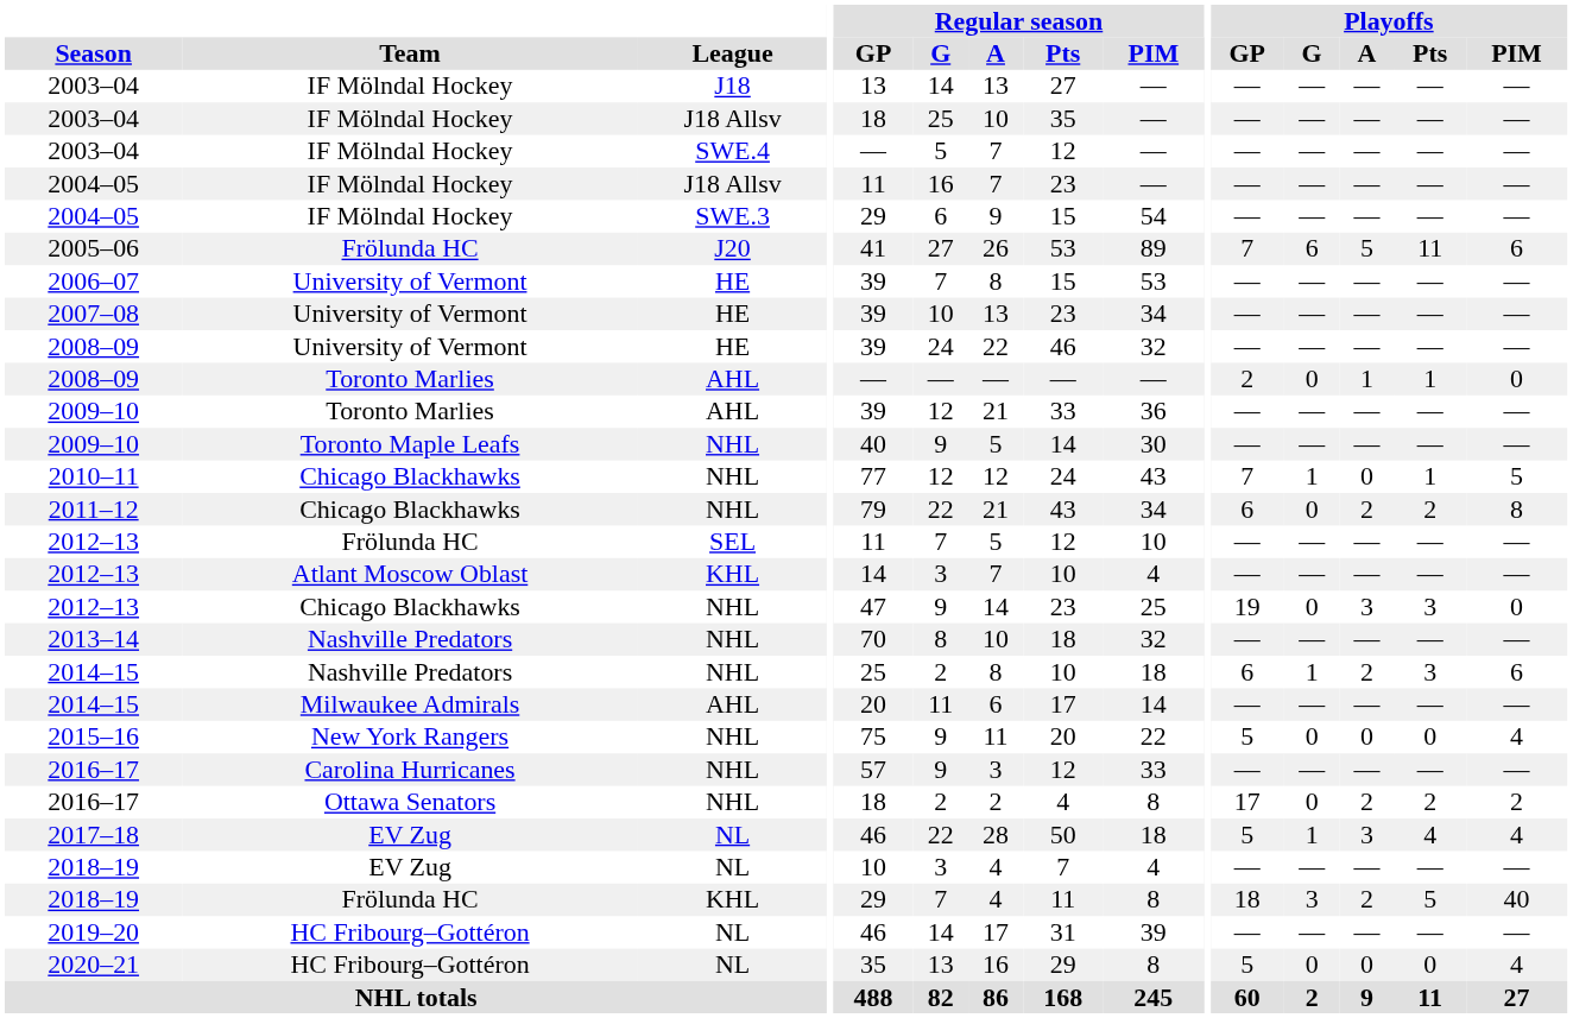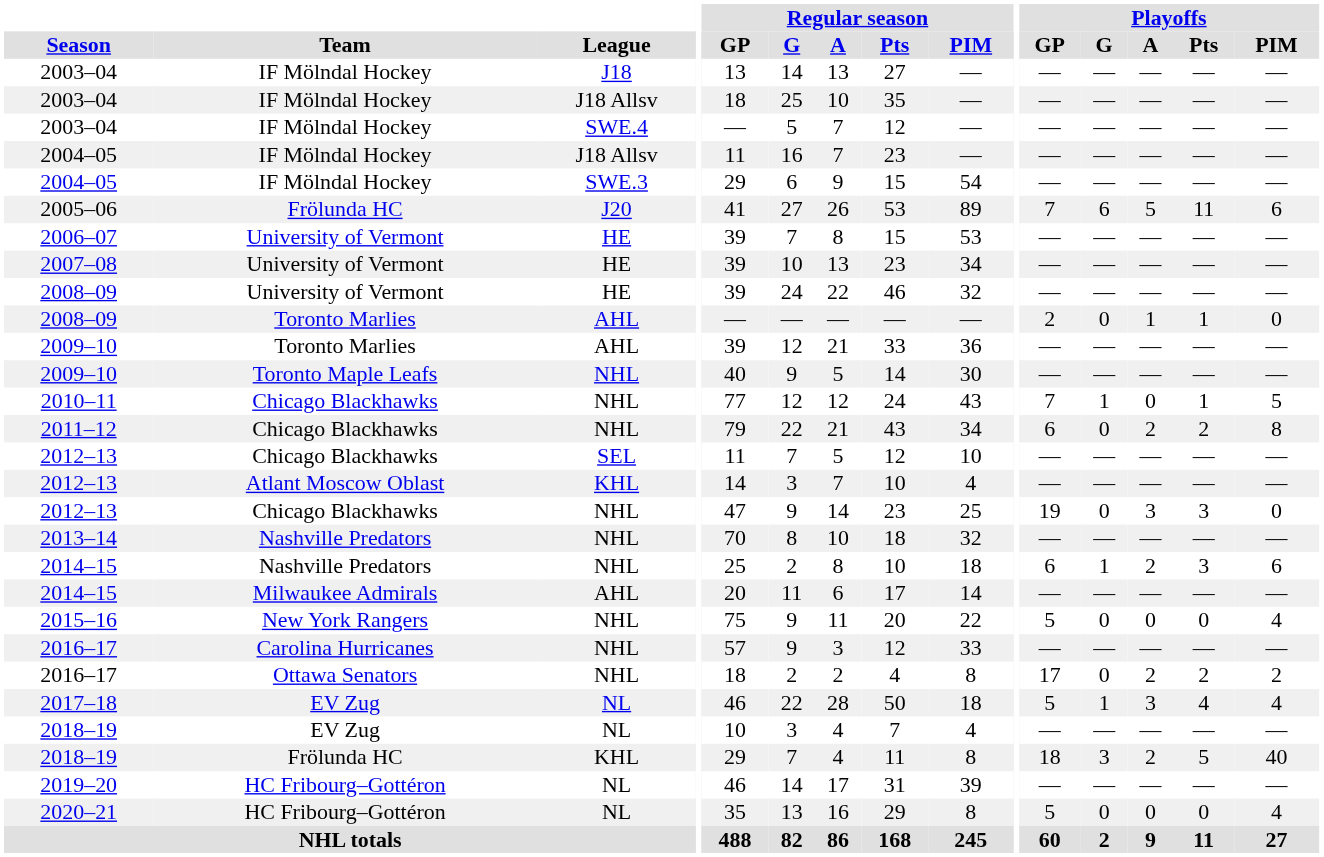 <table border="0" cellpadding="1" cellspacing="0" style="text-align:center; width:60em;">
 <tr bgcolor="#e0e0e0">
 <th colspan="3" bgcolor="#ffffff"></th>
 <th rowspan="100" bgcolor="#ffffff"></th>
 <th colspan="5"><a href='#'>Regular season</a></th>
 <th rowspan="100" bgcolor="#ffffff"></th>
 <th colspan="5"><a href='#'>Playoffs</a></th>
 </tr>
 <tr bgcolor="#e0e0e0">
 <th><a href='#'>Season</a></th>
 <th>Team</th>
 <th>League</th>
 <th>GP</th>
 <th><a href='#'>G</a></th>
 <th><a href='#'>A</a></th>
 <th><a href='#'>Pts</a></th>
 <th><a href='#'>PIM</a></th>
 <th>GP</th>
 <th>G</th>
 <th>A</th>
 <th>Pts</th>
 <th>PIM</th>
 </tr>
 <tr>
 <td>2003–04</td>
 <td>IF Mölndal Hockey</td>
 <td><a href='#'>J18</a></td>
 <td>13</td>
 <td>14</td>
 <td>13</td>
 <td>27</td>
 <td>—</td>
 <td>—</td>
 <td>—</td>
 <td>—</td>
 <td>—</td>
 <td>—</td>
 </tr>
 <tr bgcolor="#f0f0f0">
 <td>2003–04</td>
 <td>IF Mölndal Hockey</td>
 <td>J18 Allsv</td>
 <td>18</td>
 <td>25</td>
 <td>10</td>
 <td>35</td>
 <td>—</td>
 <td>—</td>
 <td>—</td>
 <td>—</td>
 <td>—</td>
 <td>—</td>
 </tr>
 <tr>
 <td>2003–04</td>
 <td>IF Mölndal Hockey</td>
 <td><a href='#'>SWE.4</a></td>
 <td>—</td>
 <td>5</td>
 <td>7</td>
 <td>12</td>
 <td>—</td>
 <td>—</td>
 <td>—</td>
 <td>—</td>
 <td>—</td>
 <td>—</td>
 </tr>
 <tr bgcolor="#f0f0f0">
 <td>2004–05</td>
 <td>IF Mölndal Hockey</td>
 <td>J18 Allsv</td>
 <td>11</td>
 <td>16</td>
 <td>7</td>
 <td>23</td>
 <td>—</td>
 <td>—</td>
 <td>—</td>
 <td>—</td>
 <td>—</td>
 <td>—</td>
 </tr>
 <tr>
 <td><a href='#'>2004–05</a></td>
 <td>IF Mölndal Hockey</td>
 <td><a href='#'>SWE.3</a></td>
 <td>29</td>
 <td>6</td>
 <td>9</td>
 <td>15</td>
 <td>54</td>
 <td>—</td>
 <td>—</td>
 <td>—</td>
 <td>—</td>
 <td>—</td>
 </tr>
 <tr bgcolor="#f0f0f0">
 <td>2005–06</td>
 <td><a href='#'>Frölunda HC</a></td>
 <td><a href='#'>J20</a></td>
 <td>41</td>
 <td>27</td>
 <td>26</td>
 <td>53</td>
 <td>89</td>
 <td>7</td>
 <td>6</td>
 <td>5</td>
 <td>11</td>
 <td>6</td>
 </tr>
 <tr>
 <td><a href='#'>2006–07</a></td>
 <td><a href='#'>University of Vermont</a></td>
 <td><a href='#'>HE</a></td>
 <td>39</td>
 <td>7</td>
 <td>8</td>
 <td>15</td>
 <td>53</td>
 <td>—</td>
 <td>—</td>
 <td>—</td>
 <td>—</td>
 <td>—</td>
 </tr>
 <tr bgcolor="#f0f0f0">
 <td><a href='#'>2007–08</a></td>
 <td>University of Vermont</td>
 <td>HE</td>
 <td>39</td>
 <td>10</td>
 <td>13</td>
 <td>23</td>
 <td>34</td>
 <td>—</td>
 <td>—</td>
 <td>—</td>
 <td>—</td>
 <td>—</td>
 </tr>
 <tr>
 <td><a href='#'>2008–09</a></td>
 <td>University of Vermont</td>
 <td>HE</td>
 <td>39</td>
 <td>24</td>
 <td>22</td>
 <td>46</td>
 <td>32</td>
 <td>—</td>
 <td>—</td>
 <td>—</td>
 <td>—</td>
 <td>—</td>
 </tr>
 <tr bgcolor="#f0f0f0">
 <td><a href='#'>2008–09</a></td>
 <td><a href='#'>Toronto Marlies</a></td>
 <td><a href='#'>AHL</a></td>
 <td>—</td>
 <td>—</td>
 <td>—</td>
 <td>—</td>
 <td>—</td>
 <td>2</td>
 <td>0</td>
 <td>1</td>
 <td>1</td>
 <td>0</td>
 </tr>
 <tr>
 <td><a href='#'>2009–10</a></td>
 <td>Toronto Marlies</td>
 <td>AHL</td>
 <td>39</td>
 <td>12</td>
 <td>21</td>
 <td>33</td>
 <td>36</td>
 <td>—</td>
 <td>—</td>
 <td>—</td>
 <td>—</td>
 <td>—</td>
 </tr>
 <tr bgcolor="#f0f0f0">
 <td><a href='#'>2009–10</a></td>
 <td><a href='#'>Toronto Maple Leafs</a></td>
 <td><a href='#'>NHL</a></td>
 <td>40</td>
 <td>9</td>
 <td>5</td>
 <td>14</td>
 <td>30</td>
 <td>—</td>
 <td>—</td>
 <td>—</td>
 <td>—</td>
 <td>—</td>
 </tr>
 <tr>
 <td><a href='#'>2010–11</a></td>
 <td><a href='#'>Chicago Blackhawks</a></td>
 <td>NHL</td>
 <td>77</td>
 <td>12</td>
 <td>12</td>
 <td>24</td>
 <td>43</td>
 <td>7</td>
 <td>1</td>
 <td>0</td>
 <td>1</td>
 <td>5</td>
 </tr>
 <tr bgcolor="#f0f0f0">
 <td><a href='#'>2011–12</a></td>
 <td>Chicago Blackhawks</td>
 <td>NHL</td>
 <td>79</td>
 <td>22</td>
 <td>21</td>
 <td>43</td>
 <td>34</td>
 <td>6</td>
 <td>0</td>
 <td>2</td>
 <td>2</td>
 <td>8</td>
 </tr>
 <tr>
 <td><a href='#'>2012–13</a></td>
-<td>Frölunda HC</td>
+<td>Chicago Blackhawks</td>
 <td><a href='#'>SEL</a></td>
 <td>11</td>
 <td>7</td>
 <td>5</td>
 <td>12</td>
 <td>10</td>
 <td>—</td>
 <td>—</td>
 <td>—</td>
 <td>—</td>
 <td>—</td>
 </tr>
 <tr bgcolor="#f0f0f0">
 <td><a href='#'>2012–13</a></td>
 <td><a href='#'>Atlant Moscow Oblast</a></td>
 <td><a href='#'>KHL</a></td>
 <td>14</td>
 <td>3</td>
 <td>7</td>
 <td>10</td>
 <td>4</td>
 <td>—</td>
 <td>—</td>
 <td>—</td>
 <td>—</td>
 <td>—</td>
 </tr>
 <tr>
 <td><a href='#'>2012–13</a></td>
 <td>Chicago Blackhawks</td>
 <td>NHL</td>
 <td>47</td>
 <td>9</td>
 <td>14</td>
 <td>23</td>
 <td>25</td>
 <td>19</td>
 <td>0</td>
 <td>3</td>
 <td>3</td>
 <td>0</td>
 </tr>
 <tr bgcolor="#f0f0f0">
 <td><a href='#'>2013–14</a></td>
 <td><a href='#'>Nashville Predators</a></td>
 <td>NHL</td>
 <td>70</td>
 <td>8</td>
 <td>10</td>
 <td>18</td>
 <td>32</td>
 <td>—</td>
 <td>—</td>
 <td>—</td>
 <td>—</td>
 <td>—</td>
 </tr>
 <tr>
 <td><a href='#'>2014–15</a></td>
 <td>Nashville Predators</td>
 <td>NHL</td>
 <td>25</td>
 <td>2</td>
 <td>8</td>
 <td>10</td>
 <td>18</td>
 <td>6</td>
 <td>1</td>
 <td>2</td>
 <td>3</td>
 <td>6</td>
 </tr>
 <tr bgcolor="#f0f0f0">
 <td><a href='#'>2014–15</a></td>
 <td><a href='#'>Milwaukee Admirals</a></td>
 <td>AHL</td>
 <td>20</td>
 <td>11</td>
 <td>6</td>
 <td>17</td>
 <td>14</td>
 <td>—</td>
 <td>—</td>
 <td>—</td>
 <td>—</td>
 <td>—</td>
 </tr>
 <tr>
 <td><a href='#'>2015–16</a></td>
 <td><a href='#'>New York Rangers</a></td>
 <td>NHL</td>
 <td>75</td>
 <td>9</td>
 <td>11</td>
 <td>20</td>
 <td>22</td>
 <td>5</td>
 <td>0</td>
 <td>0</td>
 <td>0</td>
 <td>4</td>
 </tr>
 <tr bgcolor="#f0f0f0">
 <td><a href='#'>2016–17</a></td>
 <td><a href='#'>Carolina Hurricanes</a></td>
 <td>NHL</td>
 <td>57</td>
 <td>9</td>
 <td>3</td>
 <td>12</td>
 <td>33</td>
 <td>—</td>
 <td>—</td>
 <td>—</td>
 <td>—</td>
 <td>—</td>
 </tr>
 <tr>
 <td>2016–17</td>
 <td><a href='#'>Ottawa Senators</a></td>
 <td>NHL</td>
 <td>18</td>
 <td>2</td>
 <td>2</td>
 <td>4</td>
 <td>8</td>
 <td>17</td>
 <td>0</td>
 <td>2</td>
 <td>2</td>
 <td>2</td>
 </tr>
 <tr bgcolor="#f0f0f0">
 <td><a href='#'>2017–18</a></td>
 <td><a href='#'>EV Zug</a></td>
 <td><a href='#'>NL</a></td>
 <td>46</td>
 <td>22</td>
 <td>28</td>
 <td>50</td>
 <td>18</td>
 <td>5</td>
 <td>1</td>
 <td>3</td>
 <td>4</td>
 <td>4</td>
 </tr>
 <tr>
 <td><a href='#'>2018–19</a></td>
 <td>EV Zug</td>
 <td>NL</td>
 <td>10</td>
 <td>3</td>
 <td>4</td>
 <td>7</td>
 <td>4</td>
 <td>—</td>
 <td>—</td>
 <td>—</td>
 <td>—</td>
 <td>—</td>
 </tr>
 <tr bgcolor="#f0f0f0">
 <td><a href='#'>2018–19</a></td>
 <td>Frölunda HC</td>
 <td>KHL</td>
 <td>29</td>
 <td>7</td>
 <td>4</td>
 <td>11</td>
 <td>8</td>
 <td>18</td>
 <td>3</td>
 <td>2</td>
 <td>5</td>
 <td>40</td>
 </tr>
 <tr>
 <td><a href='#'>2019–20</a></td>
 <td><a href='#'>HC Fribourg–Gottéron</a></td>
 <td>NL</td>
 <td>46</td>
 <td>14</td>
 <td>17</td>
 <td>31</td>
 <td>39</td>
 <td>—</td>
 <td>—</td>
 <td>—</td>
 <td>—</td>
 <td>—</td>
 </tr>
 <tr bgcolor="#f0f0f0">
 <td><a href='#'>2020–21</a></td>
 <td>HC Fribourg–Gottéron</td>
 <td>NL</td>
 <td>35</td>
 <td>13</td>
 <td>16</td>
 <td>29</td>
 <td>8</td>
 <td>5</td>
 <td>0</td>
 <td>0</td>
 <td>0</td>
 <td>4</td>
 </tr>
 <tr bgcolor="#e0e0e0">
 <th colspan="3">NHL totals</th>
 <th>488</th>
 <th>82</th>
 <th>86</th>
 <th>168</th>
 <th>245</th>
 <th>60</th>
 <th>2</th>
 <th>9</th>
 <th>11</th>
 <th>27<br></th>
 </tr>
 </table>
